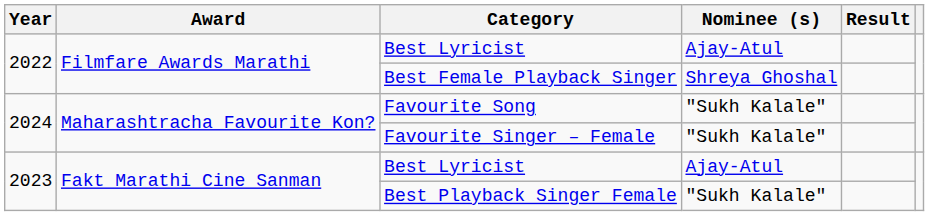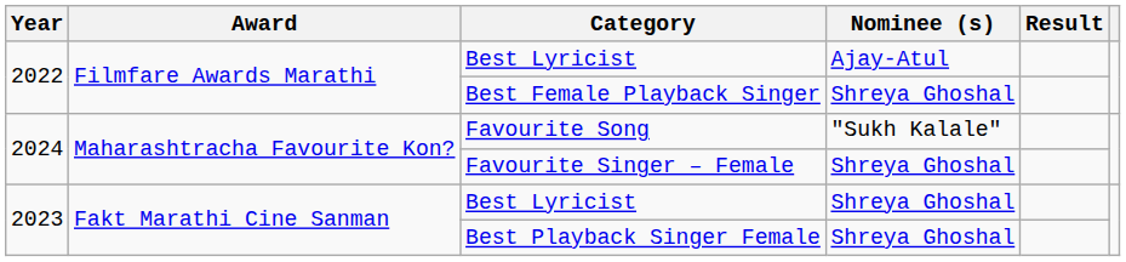 <table class="wikitable">
 <tr>
 <th>Year</th>
 <th>Award</th>
 <th>Category</th>
 <th>Nominee (s)</th>
 <th>Result</th>
 <th></th>
 </tr>
 <tr>
 <td rowspan="2">2022</td>
 <td rowspan="2"><a href='#'>Filmfare Awards Marathi</a></td>
 <td><a href='#'>Best Lyricist</a></td>
 <td><a href='#'>Ajay-Atul</a></td>
 <td></td>
 <td rowspan="2"></td>
 </tr>
 <tr>
 <td><a href='#'>Best Female Playback Singer</a></td>
 <td><a href='#'>Shreya Ghoshal</a></td>
 <td></td>
 </tr>
 <tr>
 <td rowspan="2">2024</td>
 <td rowspan="2"><a href='#'>Maharashtracha Favourite Kon?</a></td>
 <td><a href='#'>Favourite Song</a></td>
 <td>"Sukh Kalale"</td>
 <td></td>
 <td rowspan="2"></td>
 </tr>
 <tr>
 <td><a href='#'>Favourite Singer – Female</a></td>
-<td>"Sukh Kalale"</td>
+<td><a href='#'>Shreya Ghoshal</a></td>
 <td></td>
 </tr>
 <tr>
 <td rowspan="2">2023</td>
 <td rowspan="2"><a href='#'>Fakt Marathi Cine Sanman</a></td>
 <td><a href='#'>Best Lyricist</a></td>
-<td><a href='#'>Ajay-Atul</a></td>
+<td><a href='#'>Shreya Ghoshal</a></td>
 <td></td>
 <td rowspan="2"></td>
 </tr>
 <tr>
 <td><a href='#'>Best Playback Singer Female</a></td>
-<td>"Sukh Kalale"</td>
+<td><a href='#'>Shreya Ghoshal</a></td>
 <td></td>
 </tr>
 </table>
